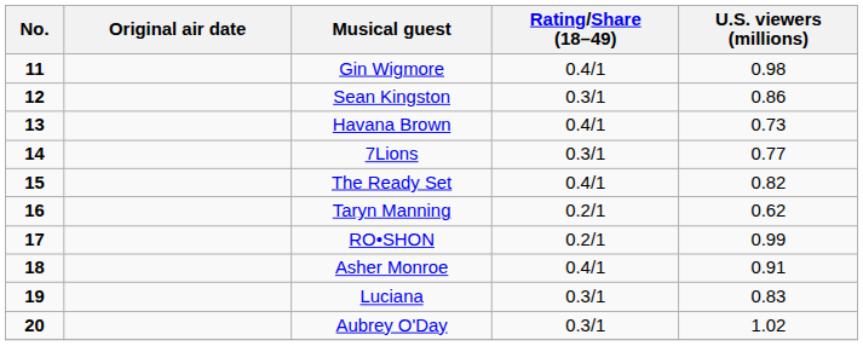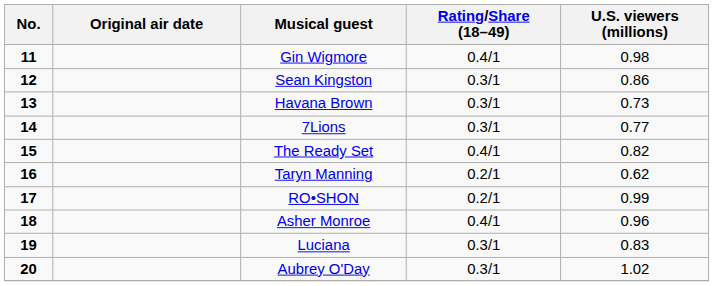 <table class="wikitable plainrowheaders" style="width: 60%; margin-right: 0;">
 <tr>
 <th style="text-align: center;">No.</th>
 <th ! style="text-align: center;">Original air date</th>
 <th ! style="text-align: center;">Musical guest</th>
 <th ! style="text-align: center;"><a href='#'>Rating</a>/<a href='#'>Share</a><br>(18–49)</th>
 <th ! style="text-align: center;">U.S. viewers<br>(millions)</th>
 </tr>
 <tr>
 <td style="text-align: center;"><strong>11</strong></td>
 <td style="text-align: center;"></td>
 <td style="text-align: center;"><a href='#'>Gin Wigmore</a></td>
 <td style="text-align: center;">0.4/1</td>
 <td style="text-align: center;">0.98</td>
 </tr>
 <tr>
 <td style="text-align: center;"><strong>12</strong></td>
 <td style="text-align: center;"></td>
 <td style="text-align: center;"><a href='#'>Sean Kingston</a></td>
 <td style="text-align: center;">0.3/1</td>
 <td style="text-align: center;">0.86</td>
 </tr>
 <tr>
 <td style="text-align: center;"><strong>13</strong></td>
 <td style="text-align: center;"></td>
 <td style="text-align: center;"><a href='#'>Havana Brown</a></td>
-<td style="text-align: center;">0.4/1</td>
+<td style="text-align: center;">0.3/1</td>
 <td style="text-align: center;">0.73</td>
 </tr>
 <tr>
 <td style="text-align: center;"><strong>14</strong></td>
 <td style="text-align: center;"></td>
 <td style="text-align: center;"><a href='#'>7Lions</a></td>
 <td style="text-align: center;">0.3/1</td>
 <td style="text-align: center;">0.77</td>
 </tr>
 <tr>
 <td style="text-align: center;"><strong>15</strong></td>
 <td style="text-align: center;"></td>
 <td style="text-align: center;"><a href='#'>The Ready Set</a></td>
 <td style="text-align: center;">0.4/1</td>
 <td style="text-align: center;">0.82</td>
 </tr>
 <tr>
 <td style="text-align: center;"><strong>16</strong></td>
 <td style="text-align: center;"></td>
 <td style="text-align: center;"><a href='#'>Taryn Manning</a></td>
 <td style="text-align: center;">0.2/1</td>
 <td style="text-align: center;">0.62</td>
 </tr>
 <tr>
 <td style="text-align: center;"><strong>17</strong></td>
 <td style="text-align: center;"></td>
 <td style="text-align: center;"><a href='#'>RO•SHON</a></td>
 <td style="text-align: center;">0.2/1</td>
 <td style="text-align: center;">0.99</td>
 </tr>
 <tr>
 <td style="text-align: center;"><strong>18</strong></td>
 <td style="text-align: center;"></td>
 <td style="text-align: center;"><a href='#'>Asher Monroe</a></td>
 <td style="text-align: center;">0.4/1</td>
-<td style="text-align: center;">0.91</td>
+<td style="text-align: center;">0.96</td>
 </tr>
 <tr>
 <td style="text-align: center;"><strong>19</strong></td>
 <td style="text-align: center;"></td>
 <td style="text-align: center;"><a href='#'>Luciana</a></td>
 <td style="text-align: center;">0.3/1</td>
 <td style="text-align: center;">0.83</td>
 </tr>
 <tr>
 <td style="text-align: center;"><strong>20</strong></td>
 <td style="text-align: center;"></td>
 <td style="text-align: center;"><a href='#'>Aubrey O'Day</a></td>
 <td style="text-align: center;">0.3/1</td>
 <td style="text-align: center;">1.02</td>
 </tr>
 <tr>
 </tr>
 </table>
